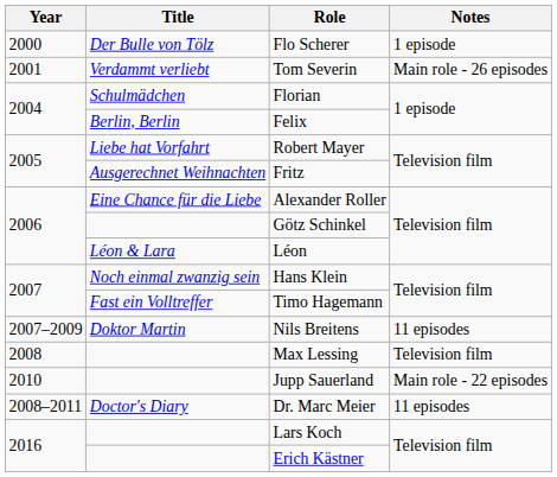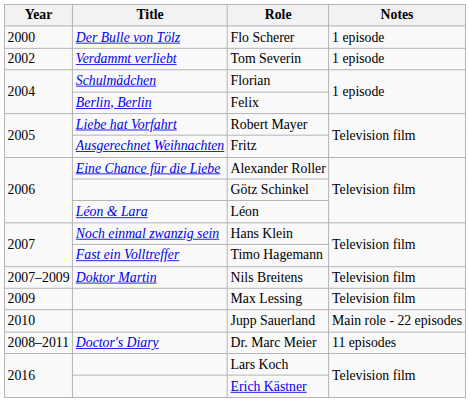 <table class="wikitable sortable">
 <tr>
 <th>Year</th>
 <th>Title</th>
 <th>Role</th>
 <th class="unsortable">Notes</th>
 </tr>
 <tr>
 <td>2000</td>
 <td><em><a href='#'>Der Bulle von Tölz</a></em></td>
 <td>Flo Scherer</td>
 <td>1 episode</td>
 </tr>
 <tr>
-<td>2001</td>
+<td>2002</td>
 <td><em><a href='#'>Verdammt verliebt</a></em></td>
 <td>Tom Severin</td>
-<td>Main role - 26 episodes</td>
+<td>1 episode</td>
 </tr>
 <tr>
 <td rowspan=2>2004</td>
 <td><em><a href='#'>Schulmädchen</a></em></td>
 <td>Florian</td>
 <td rowspan=2>1 episode</td>
 </tr>
 <tr>
 <td><em><a href='#'>Berlin, Berlin</a></em></td>
 <td>Felix</td>
 </tr>
 <tr>
 <td rowspan=2>2005</td>
 <td><em><a href='#'>Liebe hat Vorfahrt</a></em></td>
 <td>Robert Mayer</td>
 <td rowspan=2>Television film</td>
 </tr>
 <tr>
 <td><em><a href='#'>Ausgerechnet Weihnachten</a></em></td>
 <td>Fritz</td>
 </tr>
 <tr>
 <td rowspan=3>2006</td>
 <td><em><a href='#'>Eine Chance für die Liebe</a></em></td>
 <td>Alexander Roller</td>
 <td rowspan=3>Television film</td>
 </tr>
 <tr>
 <td><em></em></td>
 <td>Götz Schinkel</td>
 </tr>
 <tr>
 <td><em><a href='#'>Léon & Lara</a></em></td>
 <td>Léon</td>
 </tr>
 <tr>
 <td rowspan=2>2007</td>
 <td><em><a href='#'>Noch einmal zwanzig sein</a></em></td>
 <td>Hans Klein</td>
 <td rowspan=2>Television film</td>
 </tr>
 <tr>
 <td><em><a href='#'>Fast ein Volltreffer</a></em></td>
 <td>Timo Hagemann</td>
 </tr>
 <tr>
 <td>2007–2009</td>
 <td><em><a href='#'>Doktor Martin</a></em></td>
 <td>Nils Breitens</td>
-<td>11 episodes</td>
+<td>Television film</td>
 </tr>
 <tr>
-<td>2008</td>
+<td>2009</td>
 <td><em></em></td>
 <td>Max Lessing</td>
 <td>Television film</td>
 </tr>
 <tr>
 <td>2010</td>
 <td><em></em></td>
 <td>Jupp Sauerland</td>
 <td>Main role - 22 episodes</td>
 </tr>
 <tr>
 <td>2008–2011</td>
 <td><em><a href='#'>Doctor's Diary</a></em></td>
 <td>Dr. Marc Meier</td>
 <td>11 episodes</td>
 </tr>
 <tr>
 <td rowspan=2>2016</td>
 <td><em></em></td>
 <td>Lars Koch</td>
 <td rowspan=2>Television film</td>
 </tr>
 <tr>
 <td><em></em></td>
 <td><a href='#'>Erich Kästner</a></td>
 </tr>
 </table>
